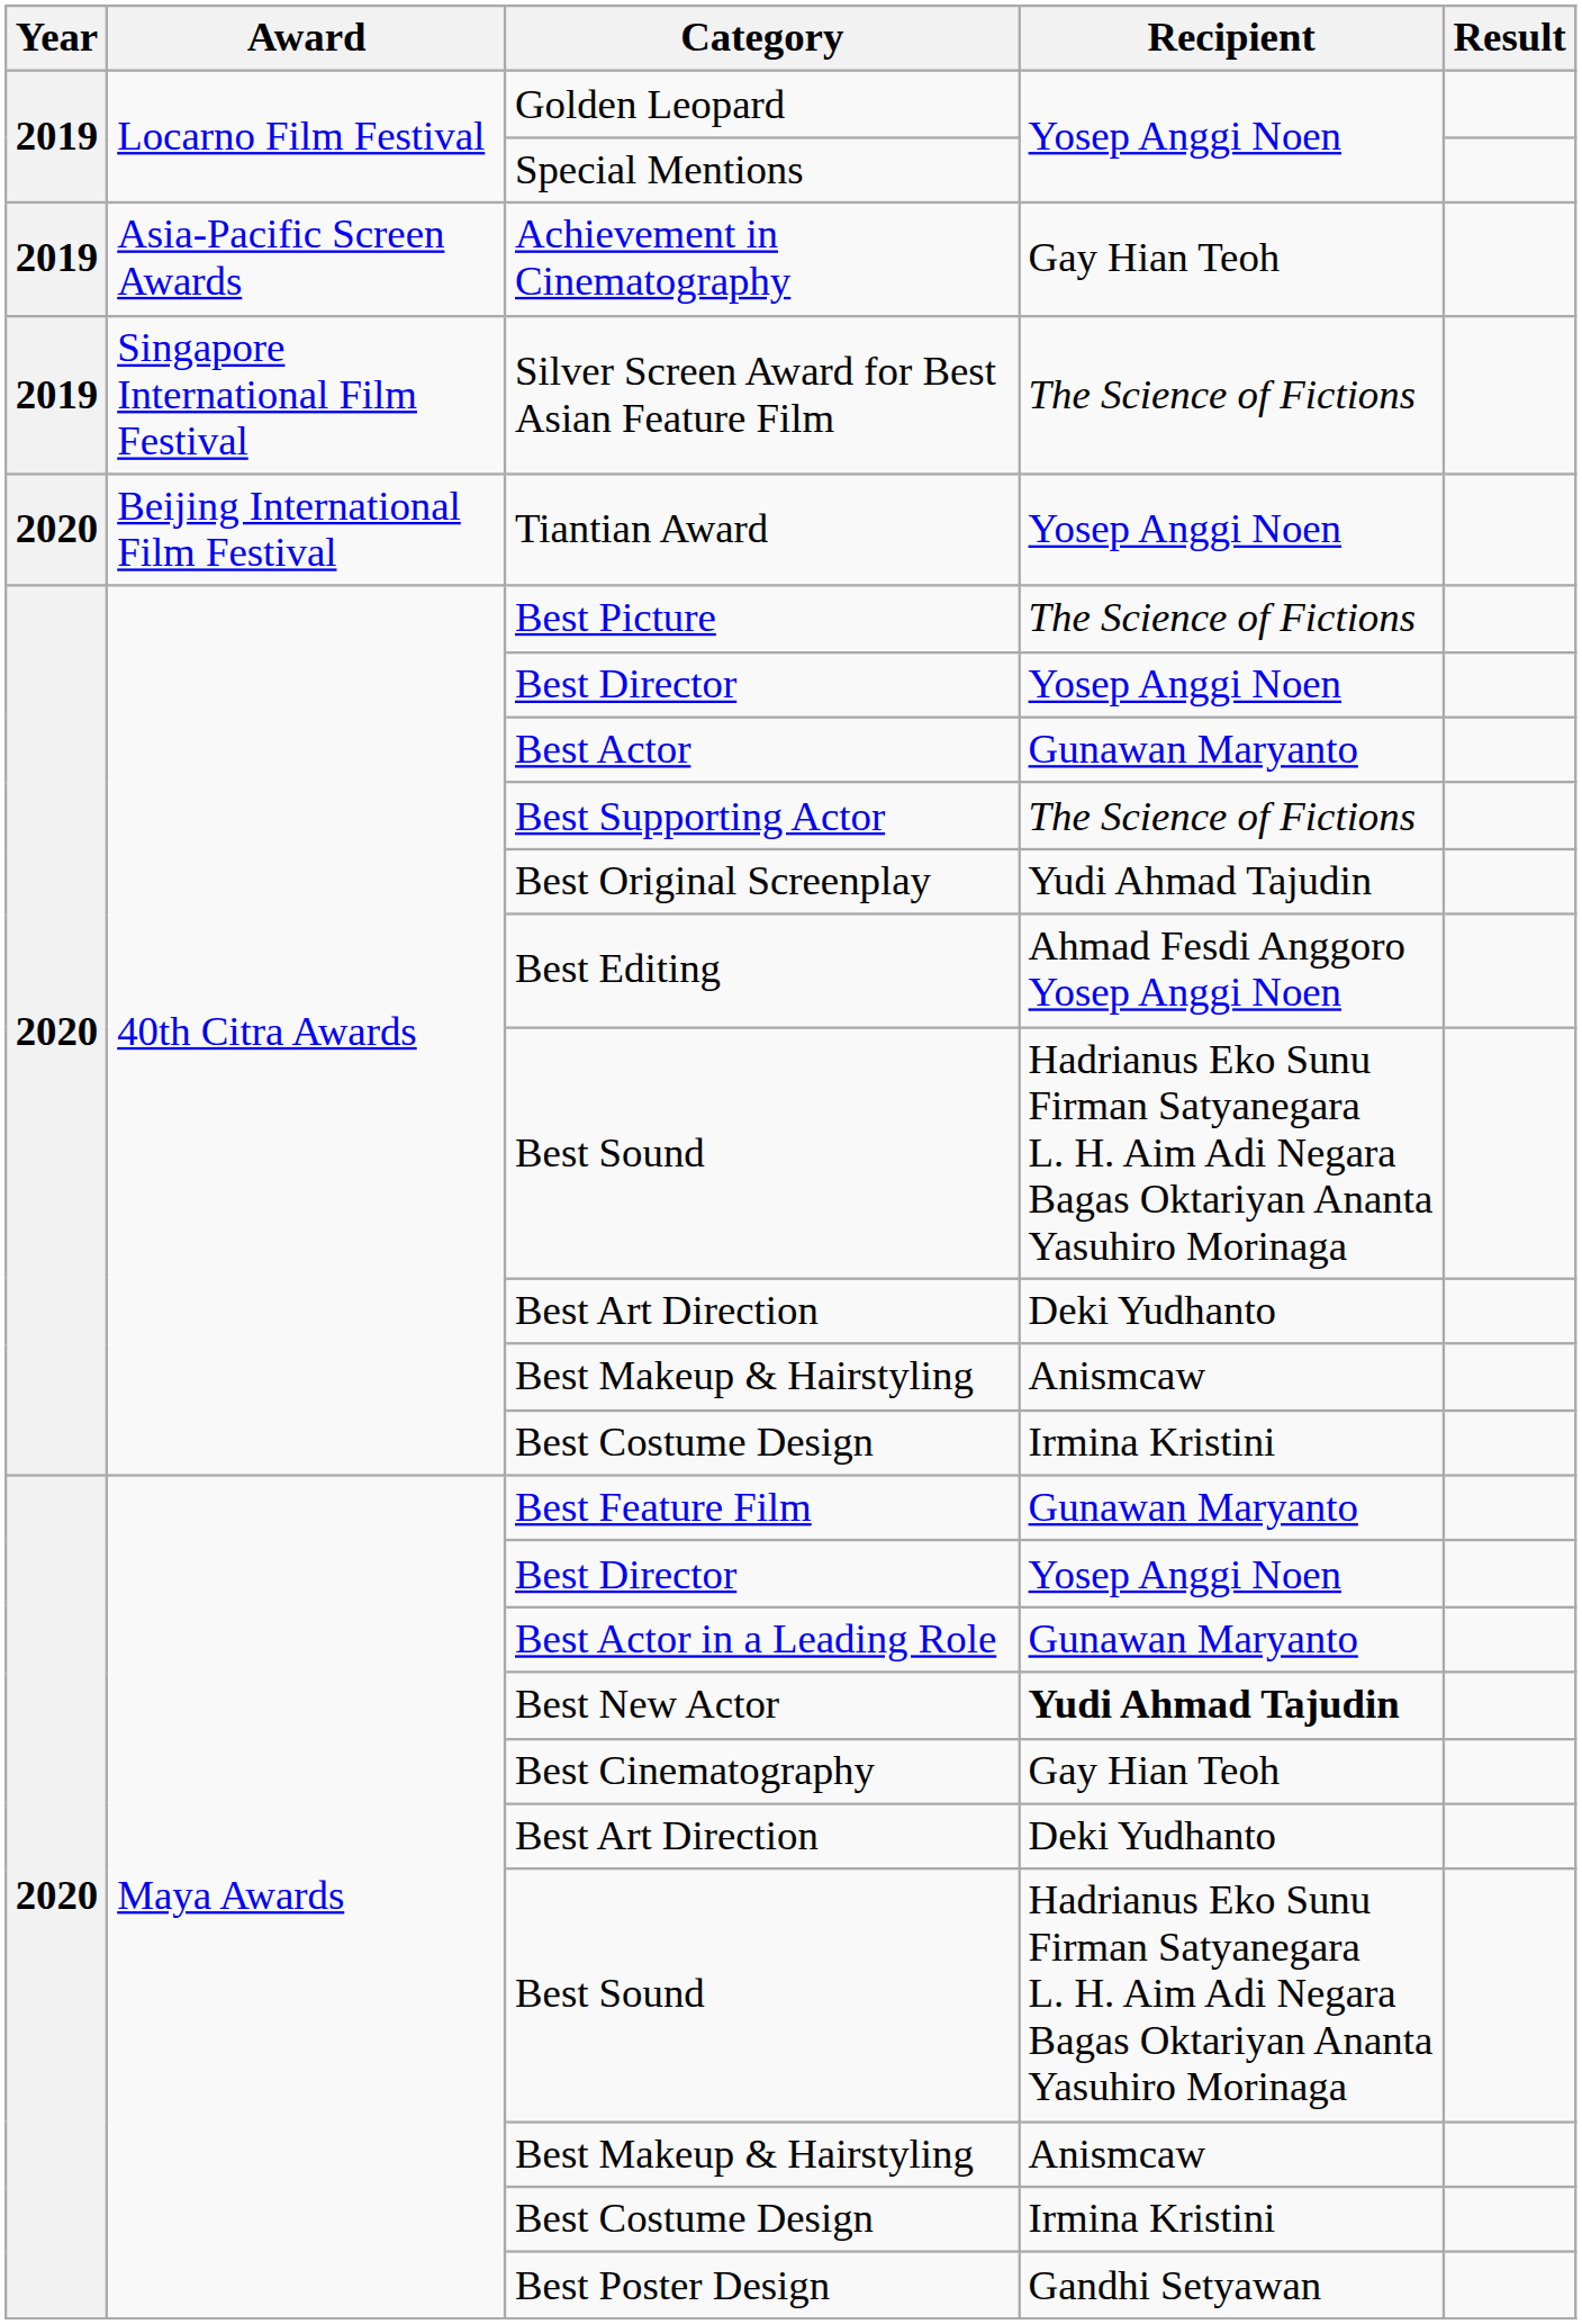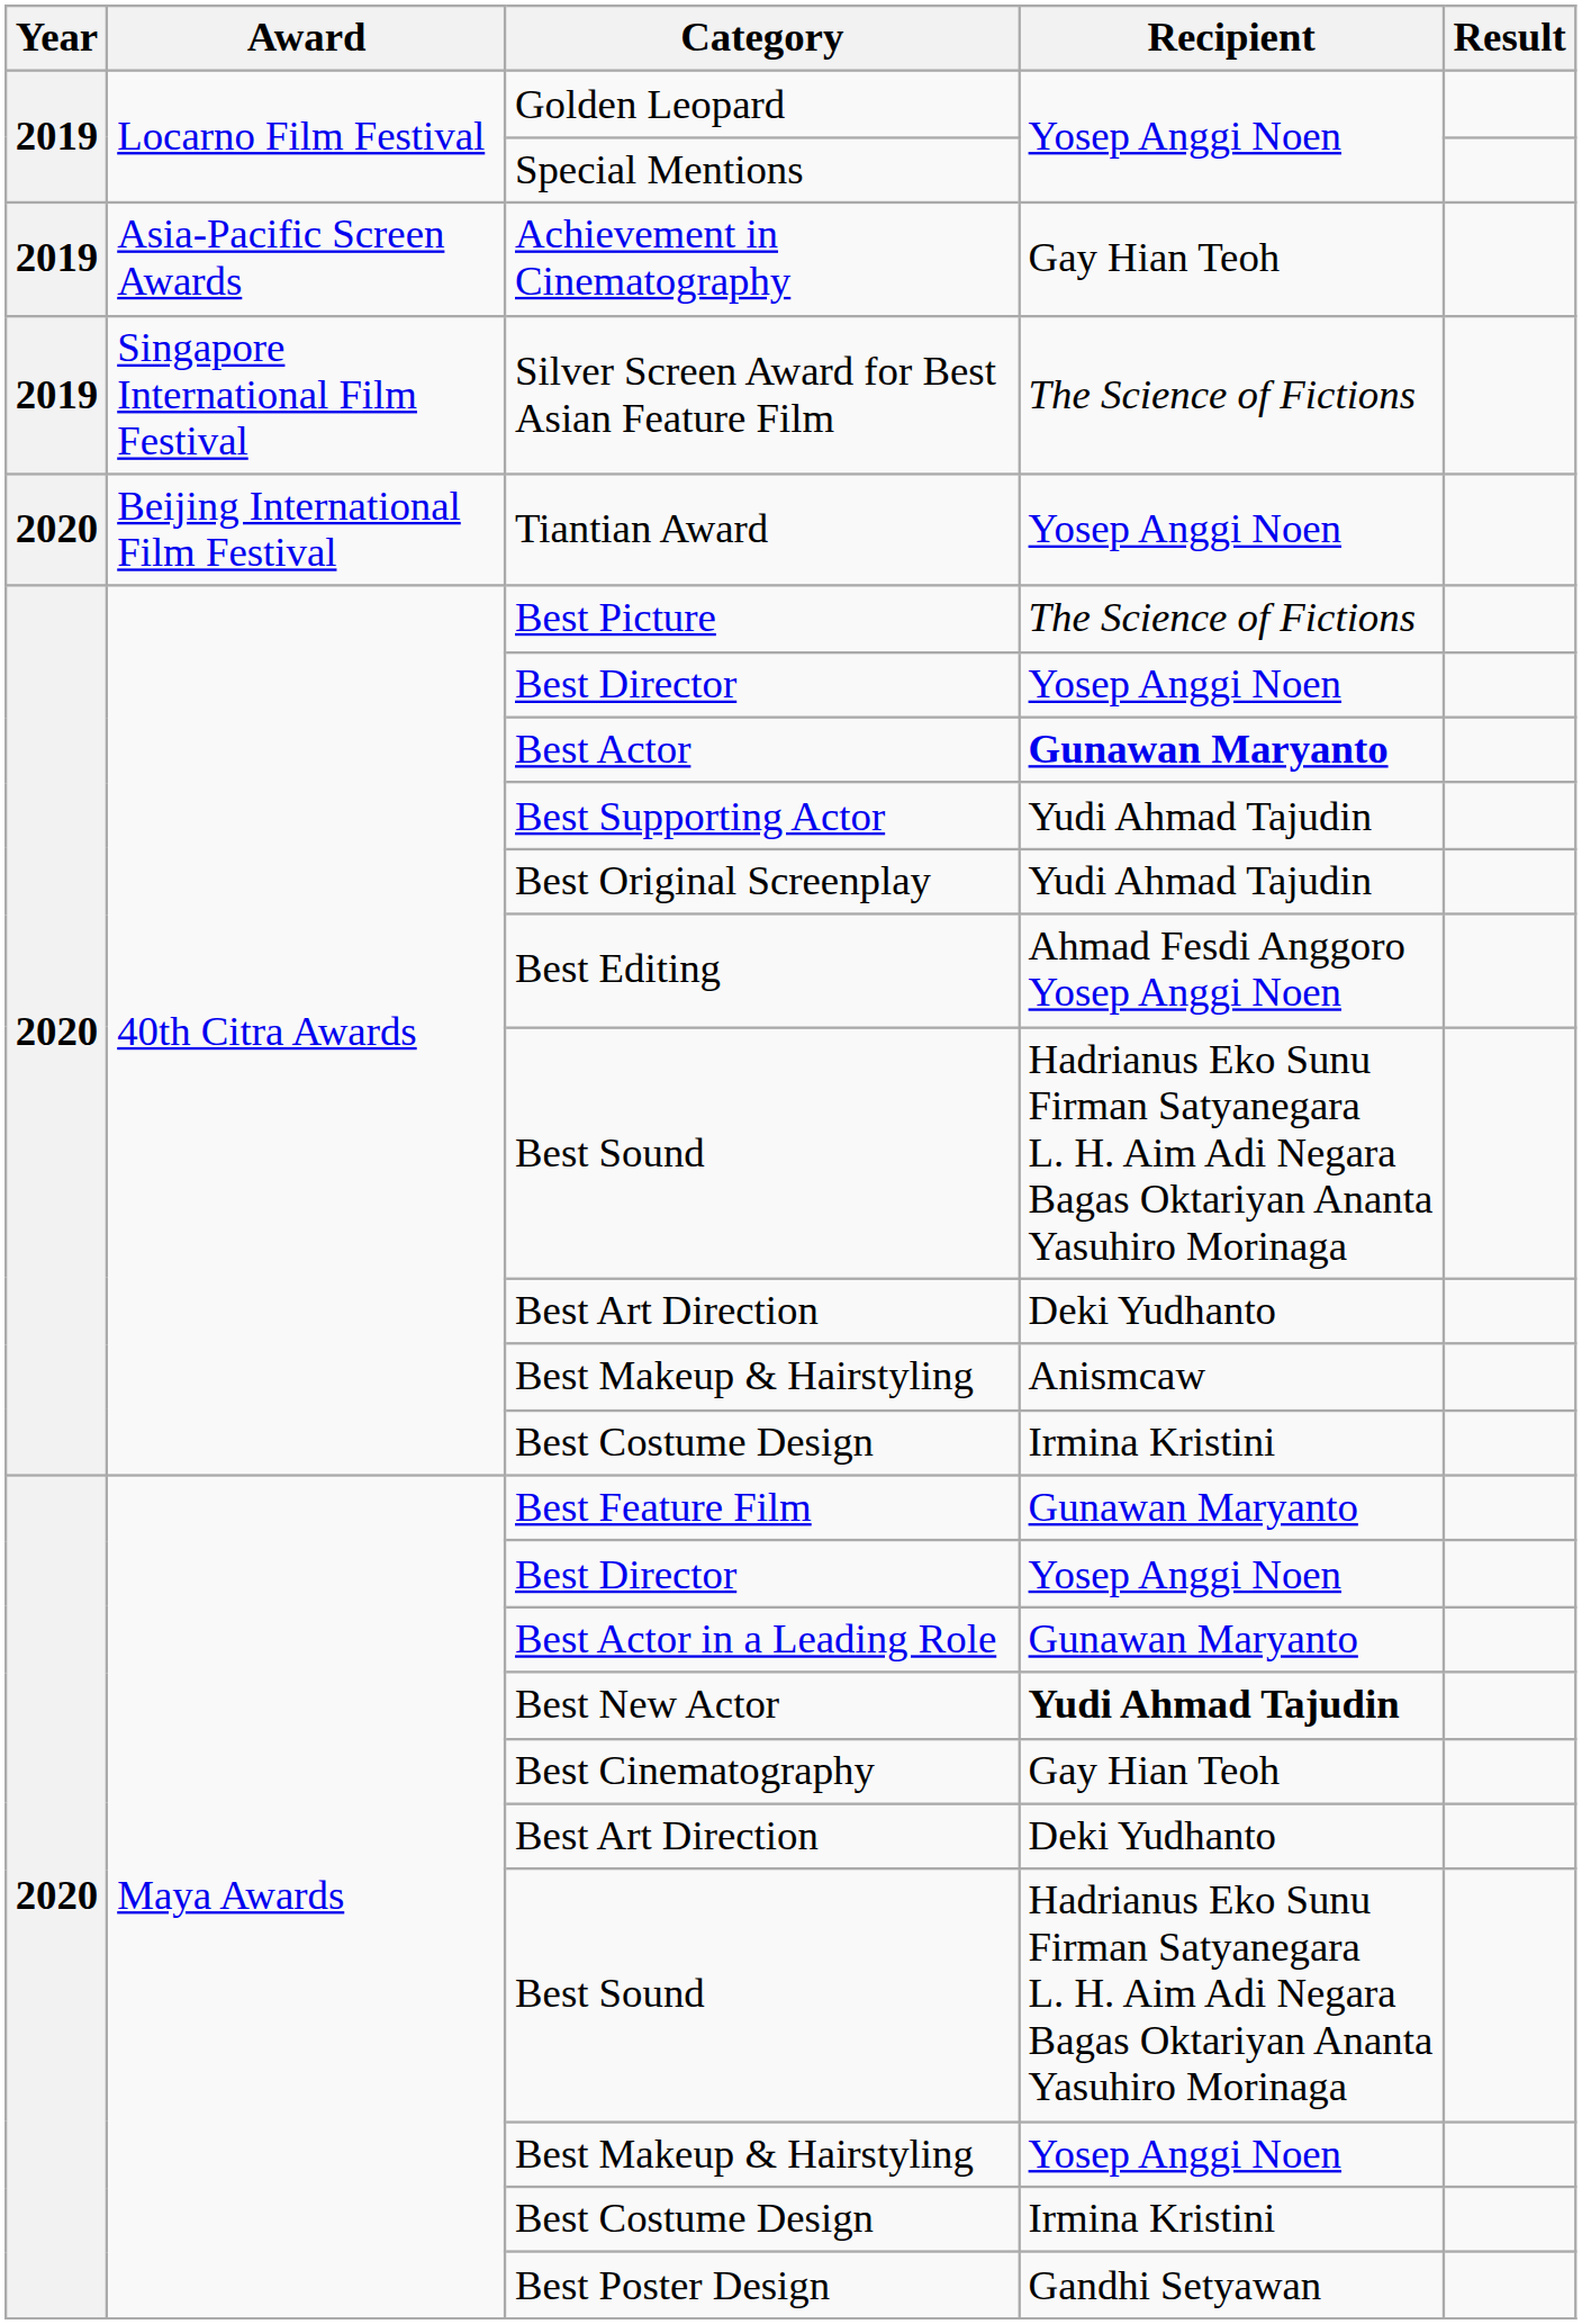 <table class="wikitable sortable">
 <tr>
 <th>Year</th>
 <th>Award</th>
 <th>Category</th>
 <th>Recipient</th>
 <th>Result</th>
 </tr>
 <tr>
 <th rowspan="2">2019</th>
 <td rowspan="2"><a href='#'>Locarno Film Festival</a></td>
 <td>Golden Leopard</td>
 <td rowspan="2"><a href='#'>Yosep Anggi Noen</a></td>
 <td></td>
 </tr>
 <tr>
 <td>Special Mentions</td>
 <td></td>
 </tr>
 <tr>
 <th>2019</th>
 <td><a href='#'>Asia-Pacific Screen Awards</a></td>
 <td><a href='#'>Achievement in Cinematography</a></td>
 <td>Gay Hian Teoh</td>
 <td></td>
 </tr>
 <tr>
 <th>2019</th>
 <td><a href='#'>Singapore International Film Festival</a></td>
 <td>Silver Screen Award for Best Asian Feature Film</td>
 <td><em>The Science of Fictions</em></td>
 <td></td>
 </tr>
 <tr>
 <th>2020</th>
 <td><a href='#'>Beijing International Film Festival</a></td>
 <td>Tiantian Award</td>
 <td><a href='#'>Yosep Anggi Noen</a></td>
 <td></td>
 </tr>
 <tr>
 <th rowspan="10">2020</th>
 <td rowspan="10"><a href='#'>40th Citra Awards</a></td>
 <td><a href='#'>Best Picture</a></td>
 <td><em>The Science of Fictions</em></td>
 <td></td>
 </tr>
 <tr>
 <td><a href='#'>Best Director</a></td>
 <td><a href='#'>Yosep Anggi Noen</a></td>
 <td></td>
 </tr>
 <tr>
 <td><a href='#'>Best Actor</a></td>
-<td><a href='#'>Gunawan Maryanto</a></td>
+<td><strong><a href='#'>Gunawan Maryanto</a></strong></td>
 <td></td>
 </tr>
 <tr>
 <td><a href='#'>Best Supporting Actor</a></td>
-<td><em>The Science of Fictions</em></td>
+<td>Yudi Ahmad Tajudin</td>
 <td></td>
 </tr>
 <tr>
 <td>Best Original Screenplay</td>
 <td>Yudi Ahmad Tajudin</td>
 <td></td>
 </tr>
 <tr>
 <td>Best Editing</td>
 <td>Ahmad Fesdi Anggoro <a href='#'>Yosep Anggi Noen</a></td>
 <td></td>
 </tr>
 <tr>
 <td>Best Sound</td>
 <td>Hadrianus Eko Sunu<br>Firman Satyanegara<br>L. H. Aim Adi Negara<br>Bagas Oktariyan Ananta<br>Yasuhiro Morinaga</td>
 <td></td>
 </tr>
 <tr>
 <td>Best Art Direction</td>
 <td>Deki Yudhanto</td>
 <td></td>
 </tr>
 <tr>
 <td>Best Makeup & Hairstyling</td>
 <td>Anismcaw</td>
 <td></td>
 </tr>
 <tr>
 <td>Best Costume Design</td>
 <td>Irmina Kristini</td>
 <td></td>
 </tr>
 <tr>
 <th rowspan="10">2020</th>
 <td rowspan="10"><a href='#'>Maya Awards</a></td>
 <td><a href='#'>Best Feature Film</a></td>
 <td><a href='#'>Gunawan Maryanto</a></td>
 <td></td>
 </tr>
 <tr>
 <td><a href='#'>Best Director</a></td>
 <td><a href='#'>Yosep Anggi Noen</a></td>
 <td></td>
 </tr>
 <tr>
 <td><a href='#'>Best Actor in a Leading Role</a></td>
 <td><a href='#'>Gunawan Maryanto</a></td>
 <td></td>
 </tr>
 <tr>
 <td>Best New Actor</td>
 <td><strong>Yudi Ahmad Tajudin</strong></td>
 <td></td>
 </tr>
 <tr>
 <td>Best Cinematography</td>
 <td>Gay Hian Teoh</td>
 <td></td>
 </tr>
 <tr>
 <td>Best Art Direction</td>
 <td>Deki Yudhanto</td>
 <td></td>
 </tr>
 <tr>
 <td>Best Sound</td>
 <td>Hadrianus Eko Sunu<br>Firman Satyanegara<br>L. H. Aim Adi Negara<br>Bagas Oktariyan Ananta<br>Yasuhiro Morinaga</td>
 <td></td>
 </tr>
 <tr>
 <td>Best Makeup & Hairstyling</td>
-<td>Anismcaw</td>
+<td><a href='#'>Yosep Anggi Noen</a></td>
 <td></td>
 </tr>
 <tr>
 <td>Best Costume Design</td>
 <td>Irmina Kristini</td>
 <td></td>
 </tr>
 <tr>
 <td>Best Poster Design</td>
 <td>Gandhi Setyawan</td>
 <td></td>
 </tr>
 <tr>
 </tr>
 </table>
